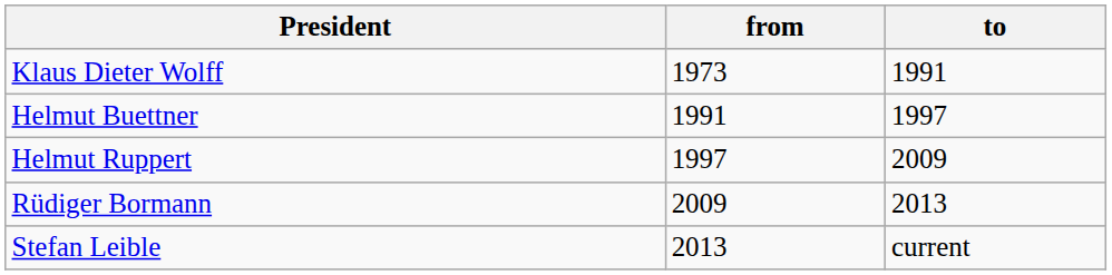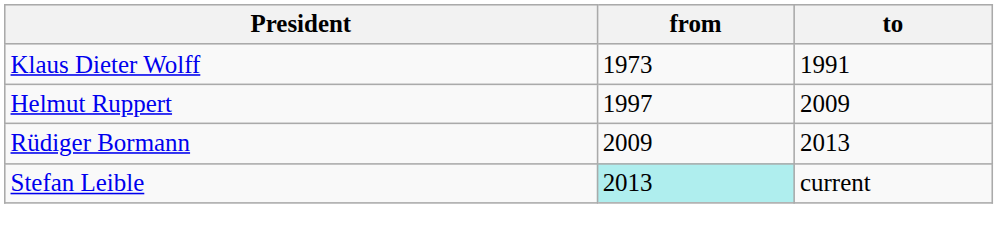 <table class="wikitable" width="40%">
 <tr>
 <th width="60%">President</th>
 <th width="20%">from</th>
 <th width="20%">to</th>
 </tr>
 <tr>
 <td><a href='#'>Klaus Dieter Wolff</a></td>
 <td>1973</td>
 <td>1991</td>
-</tr>
-<tr>
-<td><a href='#'>Helmut Buettner</a></td>
-<td>1991</td>
-<td>1997</td>
 </tr>
 <tr>
 <td><a href='#'>Helmut Ruppert</a></td>
 <td>1997</td>
 <td>2009</td>
 </tr>
 <tr>
 <td><a href='#'>Rüdiger Bormann</a></td>
 <td>2009</td>
 <td>2013</td>
 </tr>
 <tr>
 <td><a href='#'>Stefan Leible</a></td>
-<td>2013</td>
+<td style="background: paleturquoise;">2013</td>
 <td>current</td>
 </tr>
 </table>
